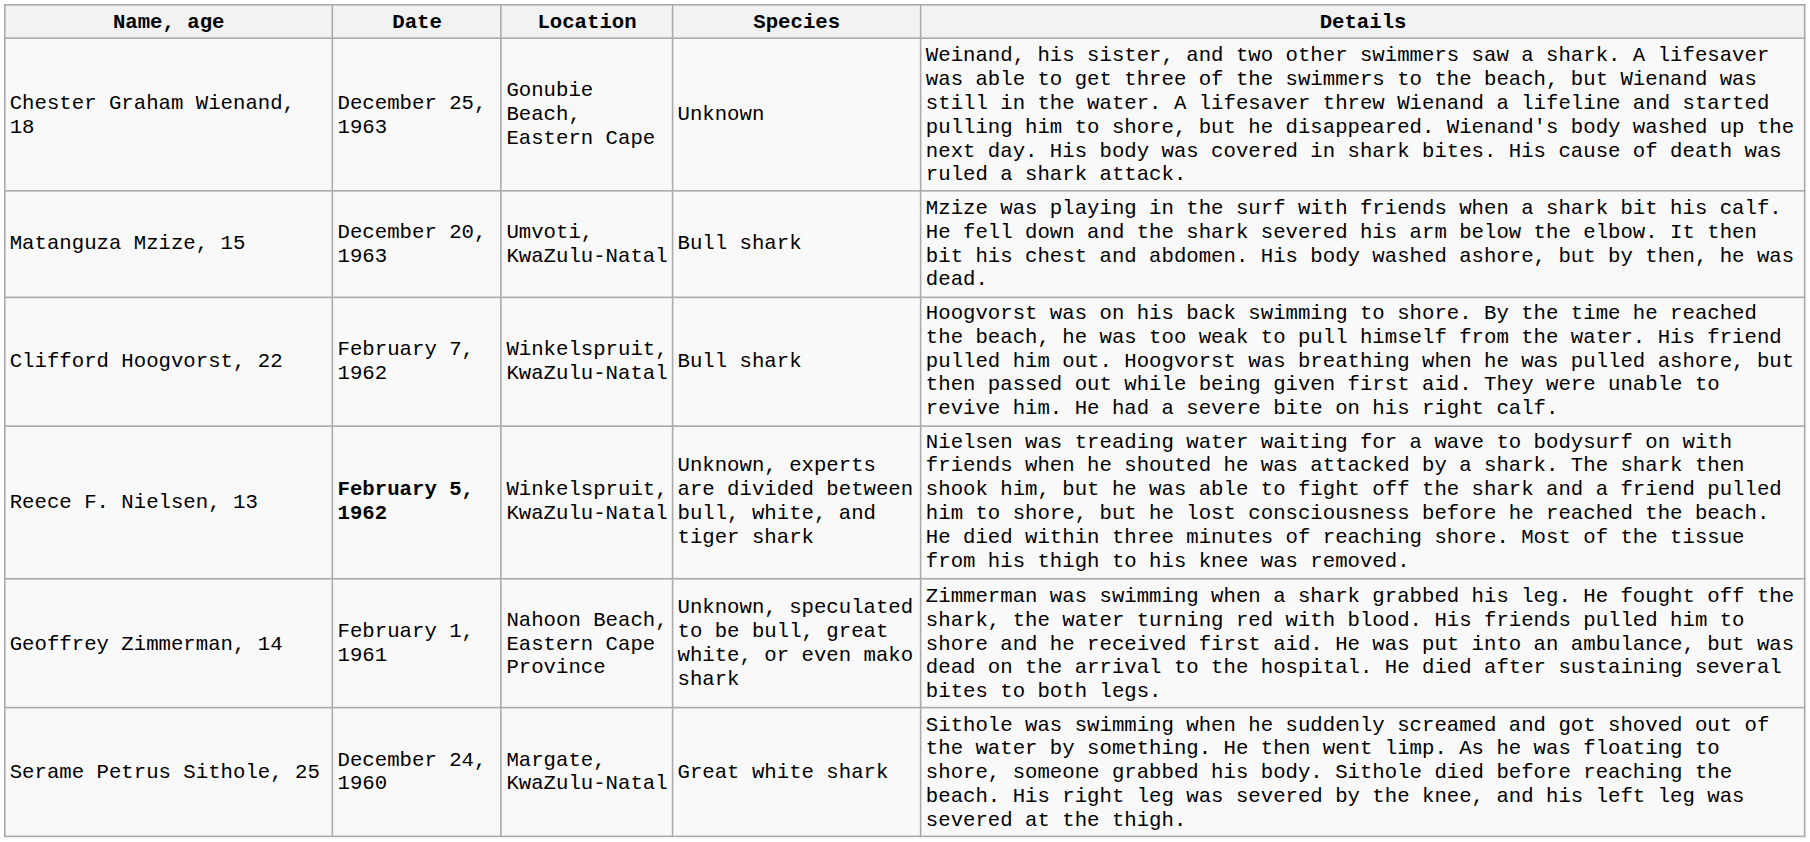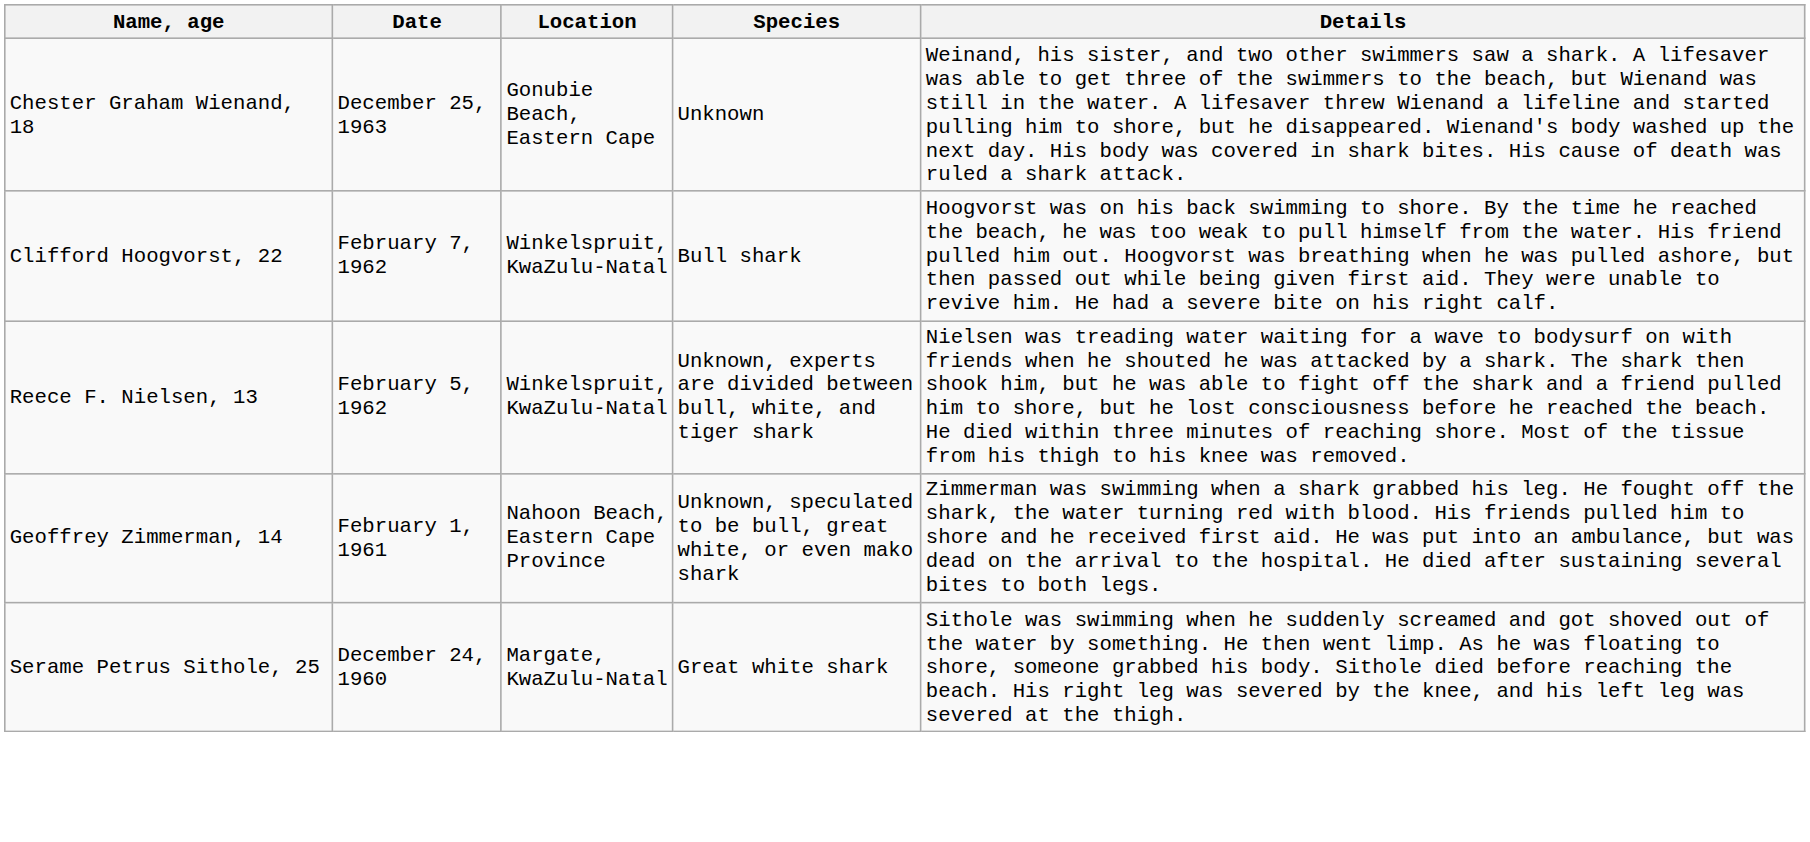 <table class="wikitable">
 <tr>
 <th width="200">Name, age</th>
 <th width="100">Date</th>
 <th width="100">Location</th>
 <th width="150">Species</th>
 <th width="550">Details</th>
 </tr>
 <tr>
 <td>Chester Graham Wienand, 18</td>
 <td>December 25, 1963</td>
 <td>Gonubie Beach, Eastern Cape</td>
 <td>Unknown</td>
 <td>Weinand, his sister, and two other swimmers saw a shark. A lifesaver was able to get three of the swimmers to the beach, but Wienand was still in the water. A lifesaver threw Wienand a lifeline and started pulling him to shore, but he disappeared. Wienand's body washed up the next day. His body was covered in shark bites. His cause of death was ruled a shark attack.</td>
 </tr>
 <tr>
-<td>Matanguza Mzize, 15</td>
-<td>December 20, 1963</td>
-<td>Umvoti, KwaZulu-Natal</td>
-<td>Bull shark</td>
-<td>Mzize was playing in the surf with friends when a shark bit his calf. He fell down and the shark severed his arm below the elbow. It then bit his chest and abdomen. His body washed ashore, but by then, he was dead.</td>
-</tr>
-<tr>
 <td>Clifford Hoogvorst, 22</td>
 <td>February 7, 1962</td>
 <td>Winkelspruit, KwaZulu-Natal</td>
 <td>Bull shark</td>
 <td>Hoogvorst was on his back swimming to shore. By the time he reached the beach, he was too weak to pull himself from the water. His friend pulled him out. Hoogvorst was breathing when he was pulled ashore, but then passed out while being given first aid. They were unable to revive him. He had a severe bite on his right calf.</td>
 </tr>
 <tr>
 <td>Reece F. Nielsen, 13</td>
-<td><strong>February 5, 1962</strong></td>
+<td>February 5, 1962</td>
 <td>Winkelspruit, KwaZulu-Natal</td>
 <td>Unknown, experts are divided between bull, white, and tiger shark</td>
 <td>Nielsen was treading water waiting for a wave to bodysurf on with friends when he shouted he was attacked by a shark. The shark then shook him, but he was able to fight off the shark and a friend pulled him to shore, but he lost consciousness before he reached the beach. He died within three minutes of reaching shore. Most of the tissue from his thigh to his knee was removed.</td>
 </tr>
 <tr>
 <td>Geoffrey Zimmerman, 14</td>
 <td>February 1, 1961</td>
 <td>Nahoon Beach, Eastern Cape Province</td>
 <td>Unknown, speculated to be bull, great white, or even mako shark</td>
 <td>Zimmerman was swimming when a shark grabbed his leg. He fought off the shark, the water turning red with blood. His friends pulled him to shore and he received first aid. He was put into an ambulance, but was dead on the arrival to the hospital. He died after sustaining several bites to both legs.</td>
 </tr>
 <tr>
 <td>Serame Petrus Sithole, 25</td>
 <td>December 24, 1960</td>
 <td>Margate, KwaZulu-Natal</td>
 <td>Great white shark</td>
 <td>Sithole was swimming when he suddenly screamed and got shoved out of the water by something. He then went limp. As he was floating to shore, someone grabbed his body. Sithole died before reaching the beach. His right leg was severed by the knee, and his left leg was severed at the thigh.</td>
 </tr>
 </table>
